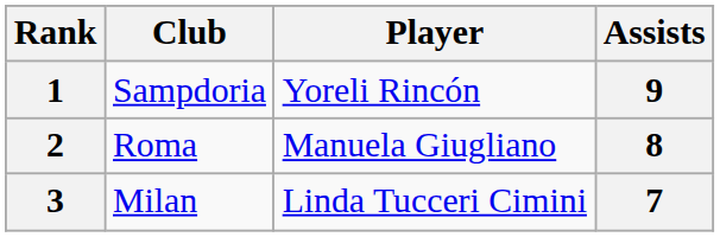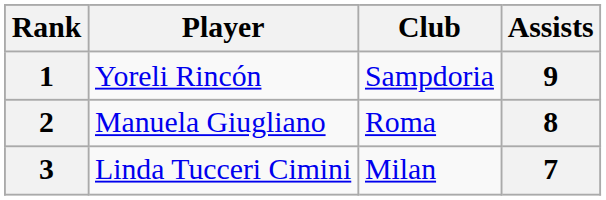 <table class="wikitable" style="text-align:center">
 <tr>
 <th>Rank</th>
+<th>Player</th>
 <th>Club</th>
-<th>Player</th>
 <th>Assists</th>
 </tr>
 <tr>
 <th>1</th>
+<td align="left"> <a href='#'>Yoreli Rincón</a></td>
 <td align="left"><a href='#'>Sampdoria</a></td>
-<td align="left"> <a href='#'>Yoreli Rincón</a></td>
 <th>9</th>
 </tr>
 <tr>
 <th>2</th>
+<td align="left"> <a href='#'>Manuela Giugliano</a></td>
 <td align="left"><a href='#'>Roma</a></td>
-<td align="left"> <a href='#'>Manuela Giugliano</a></td>
 <th>8</th>
 </tr>
 <tr>
 <th>3</th>
+<td align="left"> <a href='#'>Linda Tucceri Cimini</a></td>
 <td align="left"><a href='#'>Milan</a></td>
-<td align="left"> <a href='#'>Linda Tucceri Cimini</a></td>
 <th>7</th>
 </tr>
 </table>
